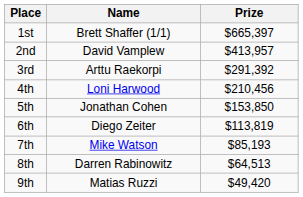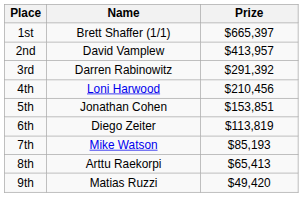 <table class="wikitable">
 <tr>
 <th width="50">Place</th>
 <th width="200">Name</th>
 <th width="125">Prize</th>
 </tr>
 <tr>
 <td align = "center">1st</td>
 <td align = "center">Brett Shaffer (1/1)</td>
 <td align = "center">$665,397</td>
 </tr>
 <tr>
 <td align = "center">2nd</td>
 <td align = "center">David Vamplew</td>
 <td align = "center">$413,957</td>
 </tr>
 <tr>
 <td align = "center">3rd</td>
-<td align = "center">Arttu Raekorpi</td>
+<td align = "center">Darren Rabinowitz</td>
 <td align = "center">$291,392</td>
 </tr>
 <tr>
 <td align = "center">4th</td>
 <td align = "center"><a href='#'>Loni Harwood</a></td>
 <td align = "center">$210,456</td>
 </tr>
 <tr>
 <td align = "center">5th</td>
 <td align = "center">Jonathan Cohen</td>
-<td align = "center">$153,850</td>
+<td align = "center">$153,851</td>
 </tr>
 <tr>
 <td align = "center">6th</td>
 <td align = "center">Diego Zeiter</td>
 <td align = "center">$113,819</td>
 </tr>
 <tr>
 <td align = "center">7th</td>
 <td align = "center"><a href='#'>Mike Watson</a></td>
 <td align = "center">$85,193</td>
 </tr>
 <tr>
 <td align = "center">8th</td>
-<td align = "center">Darren Rabinowitz</td>
-<td align = "center">$64,513</td>
+<td align = "center">Arttu Raekorpi</td>
+<td align = "center">$65,413</td>
 </tr>
 <tr>
 <td align = "center">9th</td>
 <td align = "center">Matias Ruzzi</td>
 <td align = "center">$49,420</td>
 </tr>
 </table>
